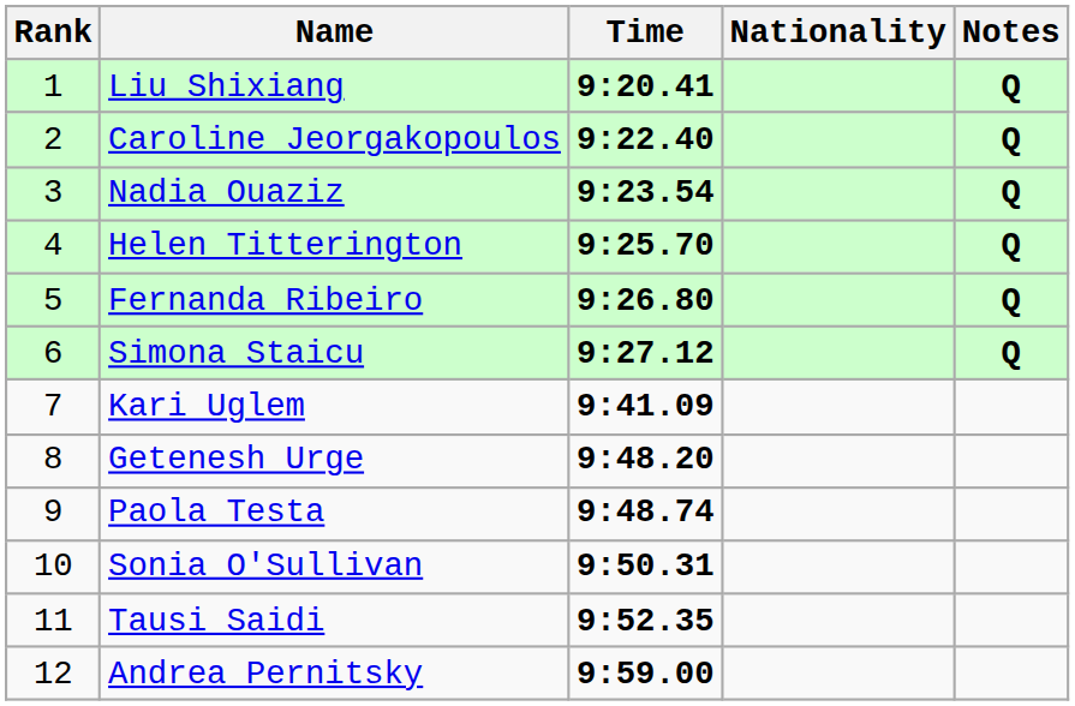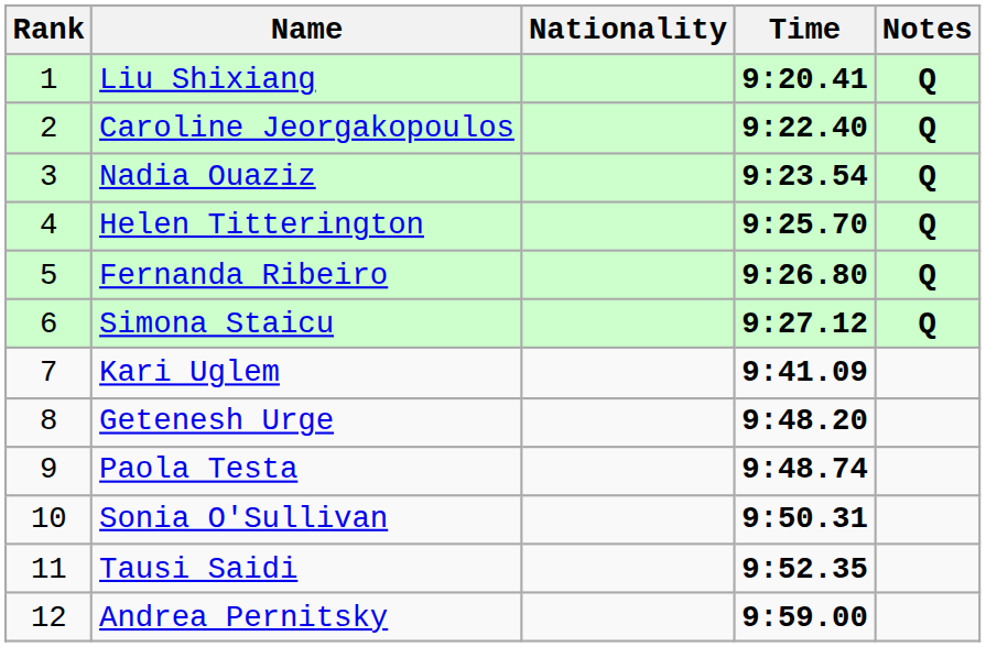 <table class="wikitable sortable" style="text-align:center">
 <tr>
 <th>Rank</th>
 <th>Name</th>
+<th>Nationality</th>
 <th>Time</th>
-<th>Nationality</th>
 <th>Notes</th>
 </tr>
 <tr bgcolor=ccffcc>
 <td>1</td>
 <td align=left><a href='#'>Liu Shixiang</a></td>
+<td align=left></td>
 <td><strong>9:20.41</strong></td>
-<td align=left></td>
 <td><strong>Q</strong></td>
 </tr>
 <tr bgcolor=ccffcc>
 <td>2</td>
 <td align=left><a href='#'>Caroline Jeorgakopoulos</a></td>
+<td align=left></td>
 <td><strong>9:22.40</strong></td>
-<td align=left></td>
 <td><strong>Q</strong></td>
 </tr>
 <tr bgcolor=ccffcc>
 <td>3</td>
 <td align=left><a href='#'>Nadia Ouaziz</a></td>
+<td align=left></td>
 <td><strong>9:23.54</strong></td>
-<td align=left></td>
 <td><strong>Q</strong></td>
 </tr>
 <tr bgcolor=ccffcc>
 <td>4</td>
 <td align=left><a href='#'>Helen Titterington</a></td>
+<td align=left></td>
 <td><strong>9:25.70</strong></td>
-<td align=left></td>
 <td><strong>Q</strong></td>
 </tr>
 <tr bgcolor=ccffcc>
 <td>5</td>
 <td align=left><a href='#'>Fernanda Ribeiro</a></td>
+<td align=left></td>
 <td><strong>9:26.80</strong></td>
-<td align=left></td>
 <td><strong>Q</strong></td>
 </tr>
 <tr bgcolor=ccffcc>
 <td>6</td>
 <td align=left><a href='#'>Simona Staicu</a></td>
+<td align=left></td>
 <td><strong>9:27.12</strong></td>
-<td align=left></td>
 <td><strong>Q</strong></td>
 </tr>
 <tr>
 <td>7</td>
 <td align=left><a href='#'>Kari Uglem</a></td>
+<td align=left></td>
 <td><strong>9:41.09</strong></td>
-<td align=left></td>
 <td></td>
 </tr>
 <tr>
 <td>8</td>
 <td align=left><a href='#'>Getenesh Urge</a></td>
+<td align=left></td>
 <td><strong>9:48.20</strong></td>
-<td align=left></td>
 <td></td>
 </tr>
 <tr>
 <td>9</td>
 <td align=left><a href='#'>Paola Testa</a></td>
+<td align=left></td>
 <td><strong>9:48.74</strong></td>
-<td align=left></td>
 <td></td>
 </tr>
 <tr>
 <td>10</td>
 <td align=left><a href='#'>Sonia O'Sullivan</a></td>
+<td align=left></td>
 <td><strong>9:50.31</strong></td>
-<td align=left></td>
 <td></td>
 </tr>
 <tr>
 <td>11</td>
 <td align=left><a href='#'>Tausi Saidi</a></td>
+<td align=left></td>
 <td><strong>9:52.35</strong></td>
-<td align=left></td>
 <td></td>
 </tr>
 <tr>
 <td>12</td>
 <td align=left><a href='#'>Andrea Pernitsky</a></td>
+<td align=left></td>
 <td><strong>9:59.00</strong></td>
-<td align=left></td>
 <td></td>
 </tr>
 </table>
